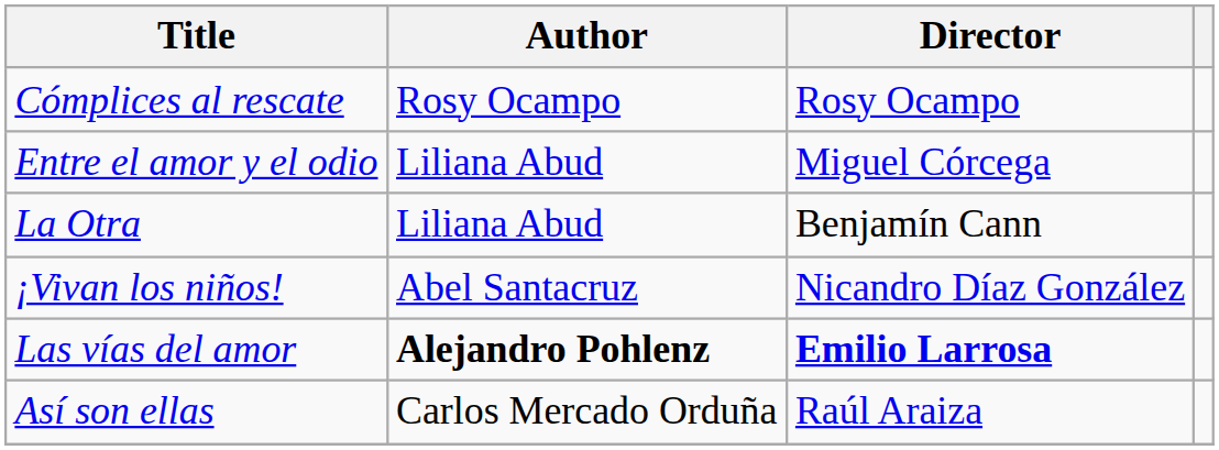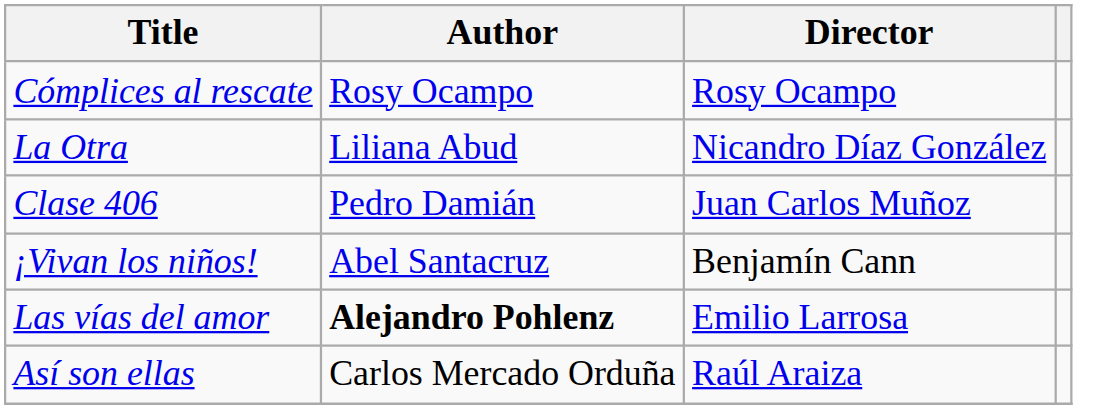 <table class="wikitable sortable">
 <tr>
 <th>Title</th>
 <th>Author</th>
 <th>Director</th>
 <th></th>
 </tr>
 <tr>
 <td><em><a href='#'>Cómplices al rescate</a></em></td>
 <td><a href='#'>Rosy Ocampo</a></td>
 <td><a href='#'>Rosy Ocampo</a></td>
 <td></td>
 </tr>
 <tr>
-<td><em><a href='#'>Entre el amor y el odio</a></em></td>
+<td><em><a href='#'>La Otra</a></em></td>
 <td><a href='#'>Liliana Abud</a></td>
-<td><a href='#'>Miguel Córcega</a></td>
+<td><a href='#'>Nicandro Díaz González</a></td>
 <td></td>
 </tr>
 <tr>
-<td><em><a href='#'>La Otra</a></em></td>
-<td><a href='#'>Liliana Abud</a></td>
-<td>Benjamín Cann</td>
+<td><em><a href='#'>Clase 406</a></em></td>
+<td><a href='#'>Pedro Damián</a></td>
+<td><a href='#'>Juan Carlos Muñoz</a></td>
 <td></td>
 </tr>
 <tr>
 <td><em><a href='#'>¡Vivan los niños!</a></em></td>
 <td><a href='#'>Abel Santacruz</a></td>
-<td><a href='#'>Nicandro Díaz González</a></td>
+<td>Benjamín Cann</td>
 <td></td>
 </tr>
 <tr>
 <td><em><a href='#'>Las vías del amor</a></em></td>
 <td><strong>Alejandro Pohlenz</strong></td>
-<td><strong><a href='#'>Emilio Larrosa</a></strong></td>
+<td><a href='#'>Emilio Larrosa</a></td>
 <td></td>
 </tr>
 <tr>
 <td><em><a href='#'>Así son ellas</a></em></td>
 <td>Carlos Mercado Orduña</td>
 <td><a href='#'>Raúl Araiza</a></td>
 <td></td>
 </tr>
 <tr>
 </tr>
 </table>
